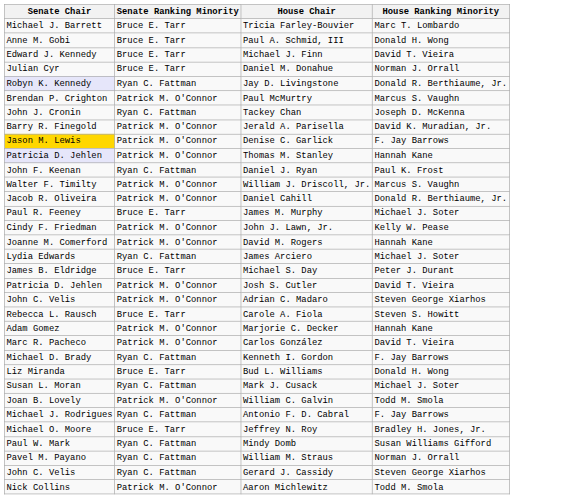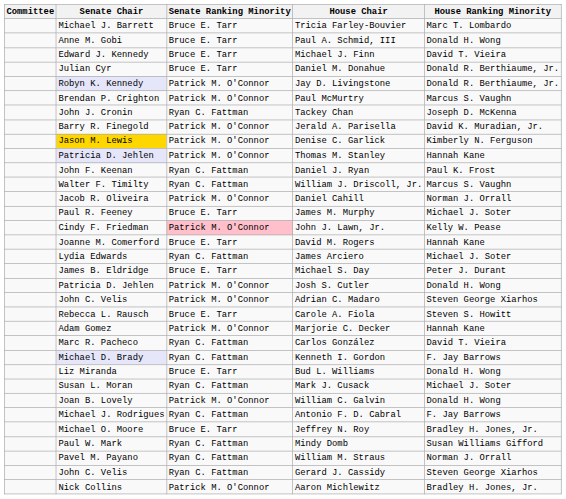 <table class="wikitable sortable">
 <tr>
+<th>Committee</th>
 <th>Senate Chair</th>
 <th>Senate Ranking Minority</th>
 <th>House Chair</th>
 <th>House Ranking Minority</th>
 </tr>
 <tr>
+<td></td>
 <td>Michael J. Barrett</td>
 <td>Bruce E. Tarr</td>
 <td>Tricia Farley-Bouvier</td>
 <td>Marc T. Lombardo</td>
 </tr>
 <tr>
+<td></td>
 <td>Anne M. Gobi</td>
 <td>Bruce E. Tarr</td>
 <td>Paul A. Schmid, III</td>
 <td>Donald H. Wong</td>
 </tr>
 <tr>
+<td></td>
 <td>Edward J. Kennedy</td>
 <td>Bruce E. Tarr</td>
 <td>Michael J. Finn</td>
 <td>David T. Vieira</td>
 </tr>
 <tr>
+<td></td>
 <td>Julian Cyr</td>
 <td>Bruce E. Tarr</td>
 <td>Daniel M. Donahue</td>
-<td>Norman J. Orrall</td>
+<td>Donald R. Berthiaume, Jr.</td>
 </tr>
 <tr>
+<td></td>
 <td style="background: lavender;">Robyn K. Kennedy</td>
-<td>Ryan C. Fattman</td>
+<td>Patrick M. O'Connor</td>
 <td>Jay D. Livingstone</td>
 <td>Donald R. Berthiaume, Jr.</td>
 </tr>
 <tr>
+<td></td>
 <td>Brendan P. Crighton</td>
 <td>Patrick M. O'Connor</td>
 <td>Paul McMurtry</td>
 <td>Marcus S. Vaughn</td>
 </tr>
 <tr>
+<td></td>
 <td>John J. Cronin</td>
 <td>Ryan C. Fattman</td>
 <td>Tackey Chan</td>
 <td>Joseph D. McKenna</td>
 </tr>
 <tr>
+<td></td>
 <td>Barry R. Finegold</td>
 <td>Patrick M. O'Connor</td>
 <td>Jerald A. Parisella</td>
 <td>David K. Muradian, Jr.</td>
 </tr>
 <tr>
+<td></td>
 <td style="background: gold;">Jason M. Lewis</td>
 <td>Patrick M. O'Connor</td>
 <td>Denise C. Garlick</td>
-<td>F. Jay Barrows</td>
+<td>Kimberly N. Ferguson</td>
 </tr>
 <tr>
+<td></td>
 <td style="background: lavender;">Patricia D. Jehlen</td>
 <td>Patrick M. O'Connor</td>
 <td>Thomas M. Stanley</td>
 <td>Hannah Kane</td>
 </tr>
 <tr>
+<td></td>
 <td>John F. Keenan</td>
 <td>Ryan C. Fattman</td>
 <td>Daniel J. Ryan</td>
 <td>Paul K. Frost</td>
 </tr>
 <tr>
+<td></td>
 <td>Walter F. Timilty</td>
-<td>Patrick M. O'Connor</td>
+<td>Ryan C. Fattman</td>
 <td>William J. Driscoll, Jr.</td>
 <td>Marcus S. Vaughn</td>
 </tr>
 <tr>
+<td></td>
 <td>Jacob R. Oliveira</td>
 <td>Patrick M. O'Connor</td>
 <td>Daniel Cahill</td>
-<td>Donald R. Berthiaume, Jr.</td>
+<td>Norman J. Orrall</td>
 </tr>
 <tr>
+<td></td>
 <td>Paul R. Feeney</td>
 <td>Bruce E. Tarr</td>
 <td>James M. Murphy</td>
 <td>Michael J. Soter</td>
 </tr>
 <tr>
+<td></td>
 <td>Cindy F. Friedman</td>
-<td>Patrick M. O'Connor</td>
+<td style="background: pink;">Patrick M. O'Connor</td>
 <td>John J. Lawn, Jr.</td>
 <td>Kelly W. Pease</td>
 </tr>
 <tr>
+<td></td>
 <td>Joanne M. Comerford</td>
-<td>Patrick M. O'Connor</td>
+<td>Bruce E. Tarr</td>
 <td>David M. Rogers</td>
 <td>Hannah Kane</td>
 </tr>
 <tr>
+<td></td>
 <td>Lydia Edwards</td>
 <td>Ryan C. Fattman</td>
 <td>James Arciero</td>
 <td>Michael J. Soter</td>
 </tr>
 <tr>
+<td></td>
 <td>James B. Eldridge</td>
 <td>Bruce E. Tarr</td>
 <td>Michael S. Day</td>
 <td>Peter J. Durant</td>
 </tr>
 <tr>
+<td></td>
 <td>Patricia D. Jehlen</td>
 <td>Patrick M. O'Connor</td>
 <td>Josh S. Cutler</td>
-<td>David T. Vieira</td>
+<td>Donald H. Wong</td>
 </tr>
 <tr>
+<td></td>
 <td>John C. Velis</td>
 <td>Patrick M. O'Connor</td>
 <td>Adrian C. Madaro</td>
 <td>Steven George Xiarhos</td>
 </tr>
 <tr>
+<td></td>
 <td>Rebecca L. Rausch</td>
 <td>Bruce E. Tarr</td>
 <td>Carole A. Fiola</td>
 <td>Steven S. Howitt</td>
 </tr>
 <tr>
+<td></td>
 <td>Adam Gomez</td>
 <td>Patrick M. O'Connor</td>
 <td>Marjorie C. Decker</td>
 <td>Hannah Kane</td>
 </tr>
 <tr>
+<td></td>
 <td>Marc R. Pacheco</td>
-<td>Patrick M. O'Connor</td>
+<td>Ryan C. Fattman</td>
 <td>Carlos González</td>
 <td>David T. Vieira</td>
 </tr>
 <tr>
-<td>Michael D. Brady</td>
+<td></td>
+<td style="background: lavender;">Michael D. Brady</td>
 <td>Ryan C. Fattman</td>
 <td>Kenneth I. Gordon</td>
 <td>F. Jay Barrows</td>
 </tr>
 <tr>
+<td></td>
 <td>Liz Miranda</td>
 <td>Bruce E. Tarr</td>
 <td>Bud L. Williams</td>
 <td>Donald H. Wong</td>
 </tr>
 <tr>
+<td></td>
 <td>Susan L. Moran</td>
 <td>Ryan C. Fattman</td>
 <td>Mark J. Cusack</td>
 <td>Michael J. Soter</td>
 </tr>
 <tr>
+<td></td>
 <td>Joan B. Lovely</td>
 <td>Patrick M. O'Connor</td>
 <td>William C. Galvin</td>
-<td>Todd M. Smola</td>
+<td>Donald H. Wong</td>
 </tr>
 <tr>
+<td></td>
 <td>Michael J. Rodrigues</td>
 <td>Ryan C. Fattman</td>
 <td>Antonio F. D. Cabral</td>
 <td>F. Jay Barrows</td>
 </tr>
 <tr>
+<td></td>
 <td>Michael O. Moore</td>
 <td>Bruce E. Tarr</td>
 <td>Jeffrey N. Roy</td>
 <td>Bradley H. Jones, Jr.</td>
 </tr>
 <tr>
+<td></td>
 <td>Paul W. Mark</td>
 <td>Ryan C. Fattman</td>
 <td>Mindy Domb</td>
 <td>Susan Williams Gifford</td>
 </tr>
 <tr>
+<td></td>
 <td>Pavel M. Payano</td>
 <td>Ryan C. Fattman</td>
 <td>William M. Straus</td>
 <td>Norman J. Orrall</td>
 </tr>
 <tr>
+<td></td>
 <td>John C. Velis</td>
 <td>Ryan C. Fattman</td>
 <td>Gerard J. Cassidy</td>
 <td>Steven George Xiarhos</td>
 </tr>
 <tr>
+<td></td>
 <td>Nick Collins</td>
 <td>Patrick M. O'Connor</td>
 <td>Aaron Michlewitz</td>
-<td>Todd M. Smola</td>
+<td>Bradley H. Jones, Jr.</td>
 </tr>
 </table>
